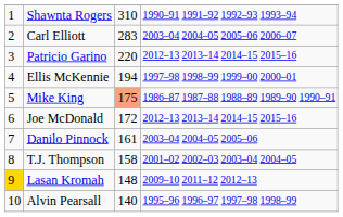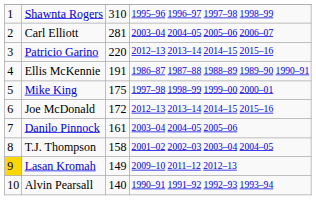 <table class="wikitable">
 <tr>
 </tr>
 <tr>
 <td>1</td>
 <td><a href='#'>Shawnta Rogers</a></td>
 <td>310</td>
-<td style="font-size:80%;"><a href='#'>1990–91</a> <a href='#'>1991–92</a> <a href='#'>1992–93</a> <a href='#'>1993–94</a></td>
+<td style="font-size:80%;"><a href='#'>1995–96</a> <a href='#'>1996–97</a> <a href='#'>1997–98</a> <a href='#'>1998–99</a></td>
 </tr>
 <tr>
 <td>2</td>
 <td>Carl Elliott</td>
-<td>283</td>
+<td>281</td>
 <td style="font-size:80%;"><a href='#'>2003–04</a> <a href='#'>2004–05</a> <a href='#'>2005–06</a> <a href='#'>2006–07</a></td>
 </tr>
 <tr>
 <td>3</td>
 <td><a href='#'>Patricio Garino</a></td>
 <td>220</td>
 <td style="font-size:80%;"><a href='#'>2012–13</a> <a href='#'>2013–14</a> <a href='#'>2014–15</a> <a href='#'>2015–16</a></td>
 </tr>
 <tr>
 <td>4</td>
 <td>Ellis McKennie</td>
-<td>194</td>
-<td style="font-size:80%;"><a href='#'>1997–98</a> <a href='#'>1998–99</a> <a href='#'>1999–00</a> <a href='#'>2000–01</a></td>
+<td>191</td>
+<td style="font-size:80%;"><a href='#'>1986–87</a> <a href='#'>1987–88</a> <a href='#'>1988–89</a> <a href='#'>1989–90</a> <a href='#'>1990–91</a></td>
 </tr>
 <tr>
 <td>5</td>
 <td><a href='#'>Mike King</a></td>
-<td style="background: lightsalmon;">175</td>
-<td style="font-size:80%;"><a href='#'>1986–87</a> <a href='#'>1987–88</a> <a href='#'>1988–89</a> <a href='#'>1989–90</a> <a href='#'>1990–91</a></td>
+<td>175</td>
+<td style="font-size:80%;"><a href='#'>1997–98</a> <a href='#'>1998–99</a> <a href='#'>1999–00</a> <a href='#'>2000–01</a></td>
 </tr>
 <tr>
 <td>6</td>
 <td>Joe McDonald</td>
 <td>172</td>
 <td style="font-size:80%;"><a href='#'>2012–13</a> <a href='#'>2013–14</a> <a href='#'>2014–15</a> <a href='#'>2015–16</a></td>
 </tr>
 <tr>
 <td>7</td>
 <td><a href='#'>Danilo Pinnock</a></td>
 <td>161</td>
 <td style="font-size:80%;"><a href='#'>2003–04</a> <a href='#'>2004–05</a> <a href='#'>2005–06</a></td>
 </tr>
 <tr>
 <td>8</td>
 <td>T.J. Thompson</td>
 <td>158</td>
 <td style="font-size:80%;"><a href='#'>2001–02</a> <a href='#'>2002–03</a> <a href='#'>2003–04</a> <a href='#'>2004–05</a></td>
 </tr>
 <tr>
 <td style="background: gold;">9</td>
 <td><a href='#'>Lasan Kromah</a></td>
-<td>148</td>
+<td>149</td>
 <td style="font-size:80%;"><a href='#'>2009–10</a> <a href='#'>2011–12</a> <a href='#'>2012–13</a></td>
 </tr>
 <tr>
 <td>10</td>
 <td>Alvin Pearsall</td>
 <td>140</td>
-<td style="font-size:80%;"><a href='#'>1995–96</a> <a href='#'>1996–97</a> <a href='#'>1997–98</a> <a href='#'>1998–99</a></td>
+<td style="font-size:80%;"><a href='#'>1990–91</a> <a href='#'>1991–92</a> <a href='#'>1992–93</a> <a href='#'>1993–94</a></td>
 </tr>
 </table>
